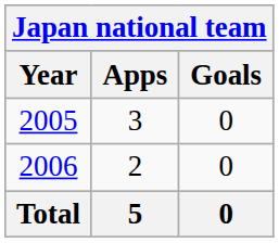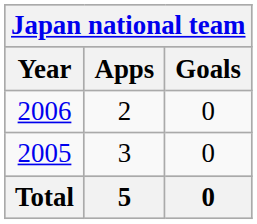 <table class="wikitable" style="text-align:center">
 <tr>
 <th colspan=3><a href='#'>Japan national team</a></th>
 </tr>
 <tr>
 <th>Year</th>
 <th>Apps</th>
 <th>Goals</th>
 </tr>
 <tr>
-<td><a href='#'>2005</a></td>
-<td>3</td>
+<td><a href='#'>2006</a></td>
+<td>2</td>
 <td>0</td>
 </tr>
 <tr>
-<td><a href='#'>2006</a></td>
-<td>2</td>
+<td><a href='#'>2005</a></td>
+<td>3</td>
 <td>0</td>
 </tr>
 <tr>
 <th>Total</th>
 <th>5</th>
 <th>0</th>
 </tr>
 </table>
